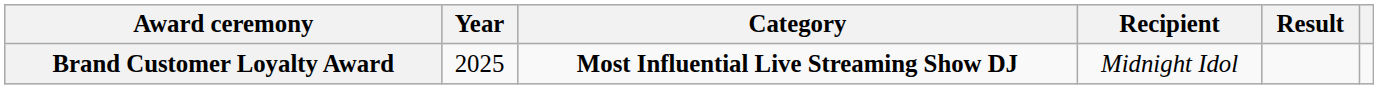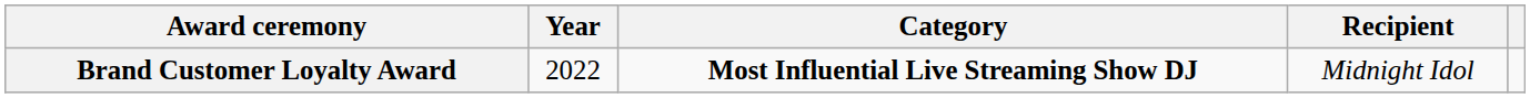 <table class="wikitable sortable plainrowheaders" style="text-align:center; width:100%">
 <tr>
 <th scope="col">Award ceremony</th>
 <th scope="col">Year</th>
 <th scope="col">Category</th>
 <th scope="col">Recipient</th>
-<th scope="col">Result</th>
 <th scope="col" class="unsortable"></th>
 </tr>
 <tr>
 <th scope="row">Brand Customer Loyalty Award</th>
-<td>2025</td>
+<td>2022</td>
 <td><strong>Most Influential Live Streaming Show DJ</strong></td>
 <td><em>Midnight Idol</em> </td>
 <td></td>
-<td></td>
 </tr>
 </table>
